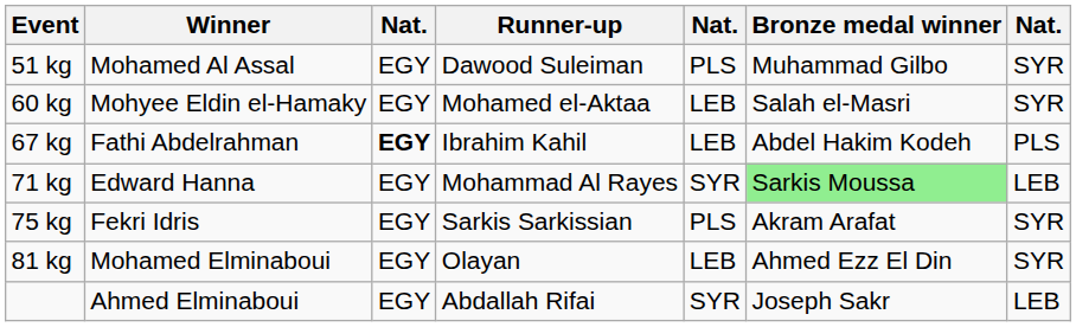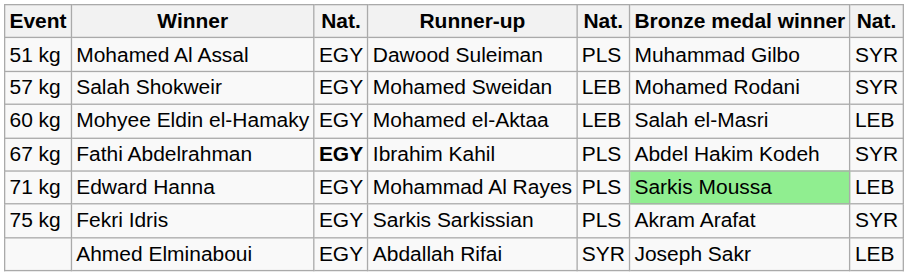 <table class="wikitable">
 <tr>
 <th scope="col">Event</th>
 <th scope="col">Winner</th>
 <th scope="col">Nat.</th>
 <th scope="col">Runner-up</th>
 <th scope="col">Nat.</th>
 <th scope="col">Bronze medal winner</th>
 <th scope="col">Nat.</th>
 </tr>
 <tr>
 <td>51 kg</td>
 <td>Mohamed Al Assal</td>
 <td>EGY</td>
 <td>Dawood Suleiman</td>
 <td>PLS</td>
 <td>Muhammad Gilbo</td>
 <td>SYR</td>
 </tr>
 <tr>
+<td>57 kg</td>
+<td>Salah Shokweir</td>
+<td>EGY</td>
+<td>Mohamed Sweidan</td>
+<td>LEB</td>
+<td>Mohamed Rodani</td>
+<td>SYR</td>
+</tr>
+<tr>
 <td>60 kg</td>
 <td>Mohyee Eldin el-Hamaky</td>
 <td>EGY</td>
 <td>Mohamed el-Aktaa</td>
 <td>LEB</td>
 <td>Salah el-Masri</td>
-<td>SYR</td>
+<td>LEB</td>
 </tr>
 <tr>
 <td>67 kg</td>
 <td>Fathi Abdelrahman</td>
 <td><strong>EGY</strong></td>
 <td>Ibrahim Kahil</td>
-<td>LEB</td>
+<td>PLS</td>
 <td>Abdel Hakim Kodeh</td>
-<td>PLS</td>
+<td>SYR</td>
 </tr>
 <tr>
 <td>71 kg</td>
 <td>Edward Hanna</td>
 <td>EGY</td>
 <td>Mohammad Al Rayes</td>
-<td>SYR</td>
+<td>PLS</td>
 <td style="background: lightgreen;">Sarkis Moussa</td>
 <td>LEB</td>
 </tr>
 <tr>
 <td>75 kg</td>
 <td>Fekri Idris</td>
 <td>EGY</td>
 <td>Sarkis Sarkissian</td>
 <td>PLS</td>
 <td>Akram Arafat</td>
 <td>SYR</td>
 </tr>
 <tr>
-<td>81 kg</td>
-<td>Mohamed Elminaboui</td>
-<td>EGY</td>
-<td>Olayan</td>
-<td>LEB</td>
-<td>Ahmed Ezz El Din</td>
-<td>SYR</td>
-</tr>
-<tr>
 <td></td>
 <td>Ahmed Elminaboui</td>
 <td>EGY</td>
 <td>Abdallah Rifai</td>
 <td>SYR</td>
 <td>Joseph Sakr</td>
 <td>LEB</td>
 </tr>
 </table>
